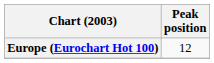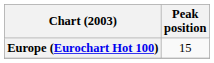 <table class="wikitable sortable plainrowheaders" style="text-align:center">
 <tr>
 <th scope="col">Chart (2003)</th>
 <th scope="col">Peak<br>position</th>
 </tr>
 <tr>
 <th scope="row">Europe (<a href='#'>Eurochart Hot 100</a>)</th>
-<td>12</td>
+<td>15</td>
 </tr>
 <tr>
 </tr>
 <tr>
 </tr>
 <tr>
 </tr>
 <tr>
 </tr>
 </table>
